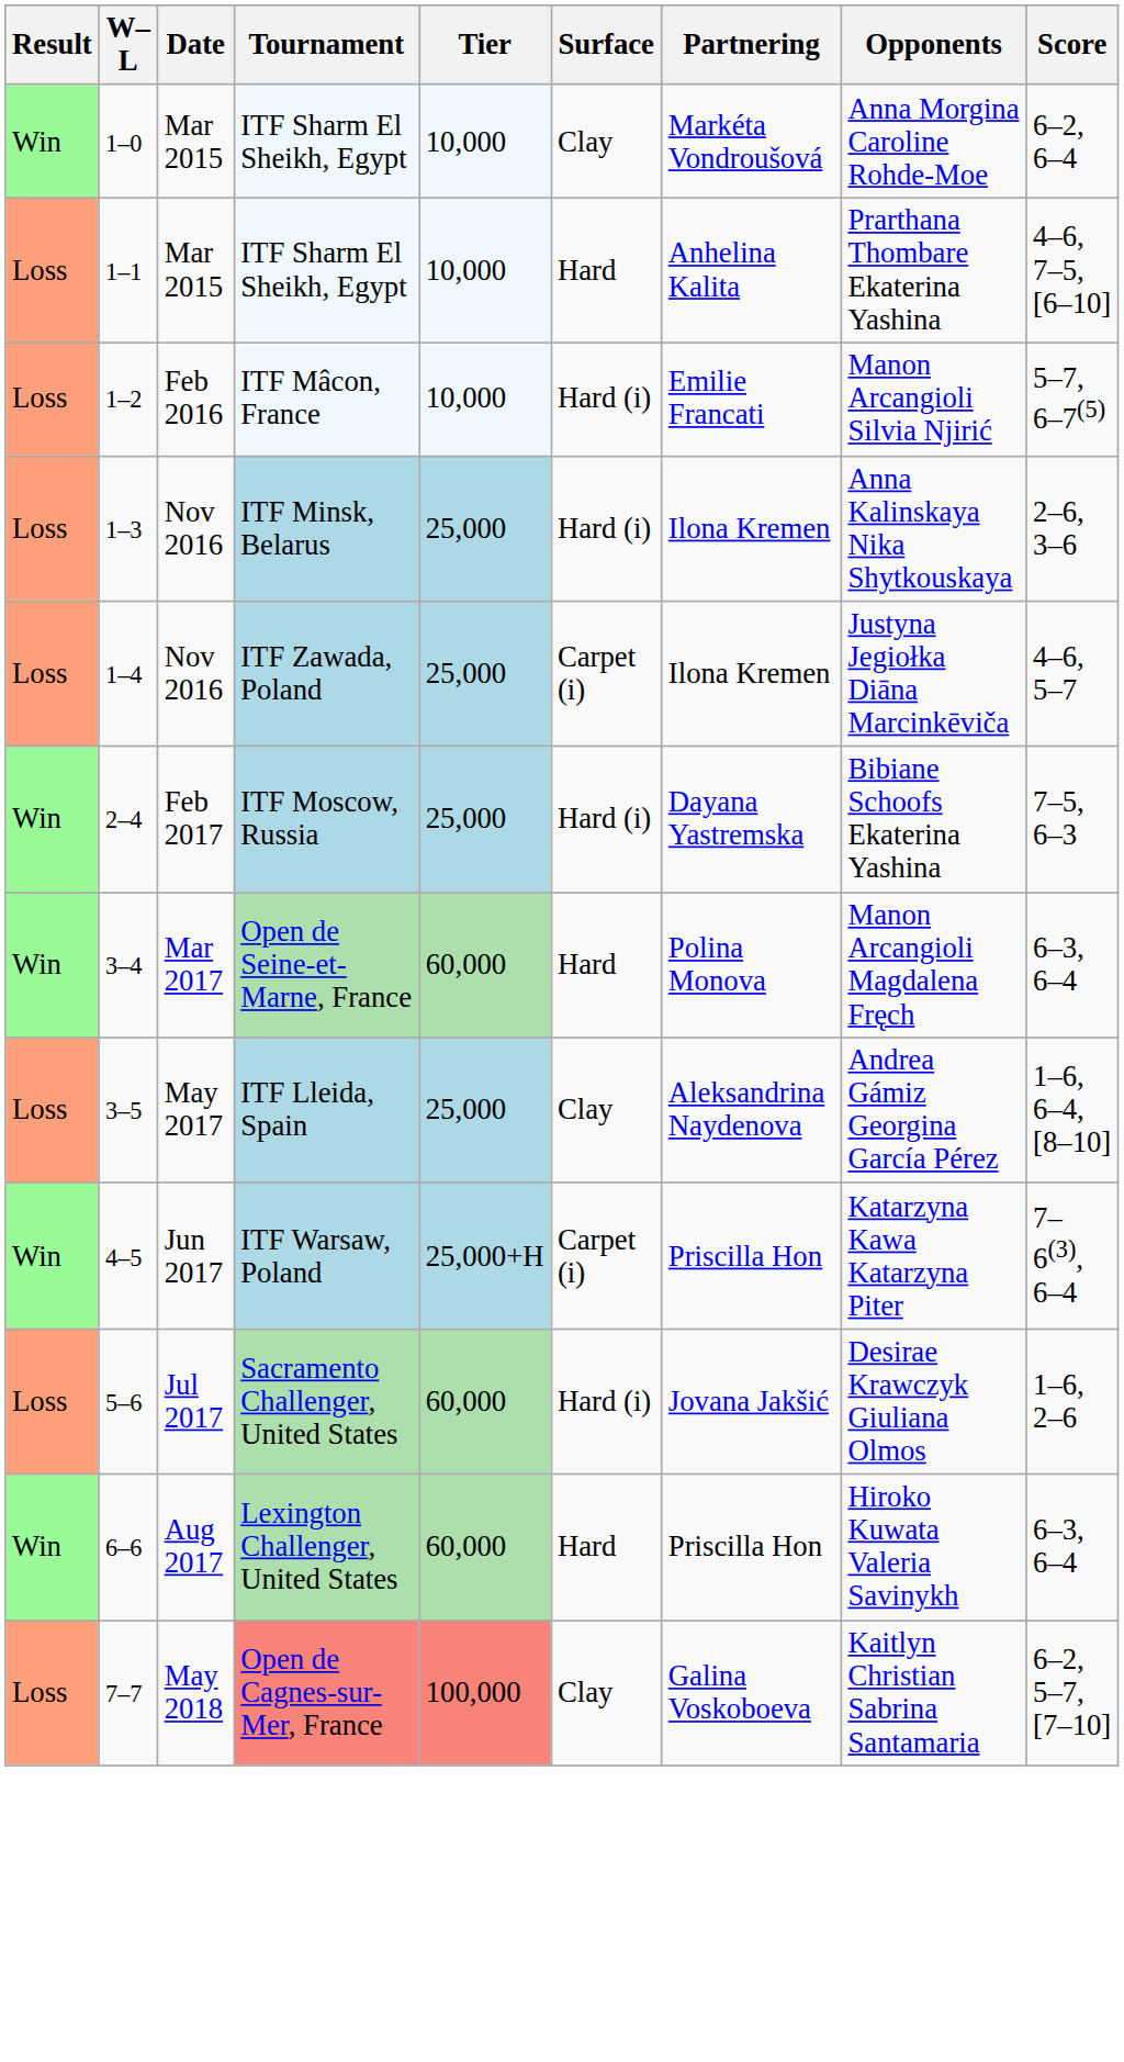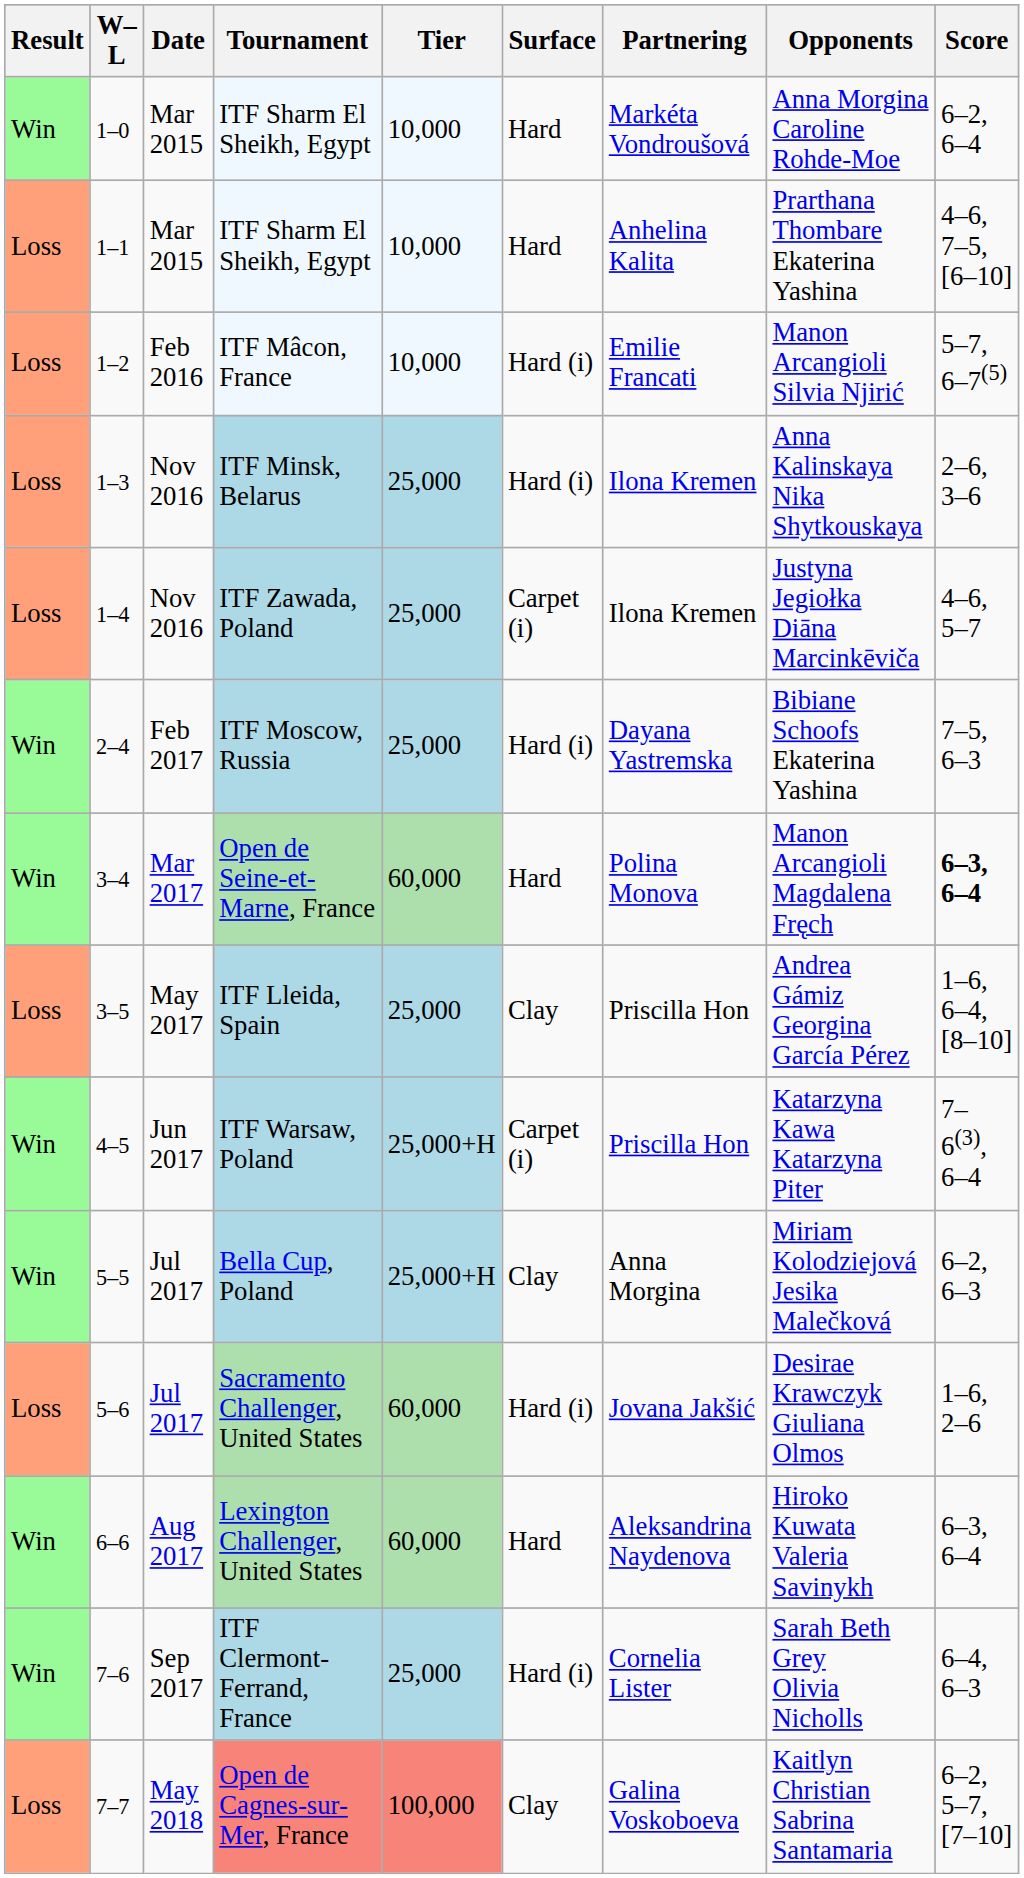 <table class="sortable wikitable">
 <tr>
 <th>Result</th>
 <th class="unsortable">W–L</th>
 <th>Date</th>
 <th>Tournament</th>
 <th>Tier</th>
 <th>Surface</th>
 <th>Partnering</th>
 <th>Opponents</th>
 <th class="unsortable">Score</th>
 </tr>
 <tr>
 <td style="background:#98fb98;">Win</td>
 <td><small>1–0</small></td>
 <td>Mar 2015</td>
 <td style="background:#f0f8ff;">ITF Sharm El Sheikh, Egypt</td>
 <td style="background:#f0f8ff;">10,000</td>
-<td>Clay</td>
+<td>Hard</td>
 <td> <a href='#'>Markéta Vondroušová</a></td>
 <td> <a href='#'>Anna Morgina</a> <br>  <a href='#'>Caroline Rohde-Moe</a></td>
 <td>6–2, 6–4</td>
 </tr>
 <tr>
 <td style="background:#ffa07a;">Loss</td>
 <td><small>1–1</small></td>
 <td>Mar 2015</td>
 <td style="background:#f0f8ff;">ITF Sharm El Sheikh, Egypt</td>
 <td style="background:#f0f8ff;">10,000</td>
 <td>Hard</td>
 <td> <a href='#'>Anhelina Kalita</a></td>
 <td> <a href='#'>Prarthana Thombare</a> <br>  Ekaterina Yashina</td>
 <td>4–6, 7–5, [6–10]</td>
 </tr>
 <tr>
 <td style="background:#ffa07a;">Loss</td>
 <td><small>1–2</small></td>
 <td>Feb 2016</td>
 <td style="background:#f0f8ff;">ITF Mâcon, France</td>
 <td style="background:#f0f8ff;">10,000</td>
 <td>Hard (i)</td>
 <td> <a href='#'>Emilie Francati</a></td>
 <td> <a href='#'>Manon Arcangioli</a> <br>  <a href='#'>Silvia Njirić</a></td>
 <td>5–7, 6–7<sup>(5)</sup></td>
 </tr>
 <tr>
 <td style="background:#ffa07a;">Loss</td>
 <td><small>1–3</small></td>
 <td>Nov 2016</td>
 <td style="background:lightblue;">ITF Minsk, Belarus</td>
 <td style="background:lightblue;">25,000</td>
 <td>Hard (i)</td>
 <td> <a href='#'>Ilona Kremen</a></td>
 <td> <a href='#'>Anna Kalinskaya</a> <br>  <a href='#'>Nika Shytkouskaya</a></td>
 <td>2–6, 3–6</td>
 </tr>
 <tr>
 <td style="background:#ffa07a;">Loss</td>
 <td><small>1–4</small></td>
 <td>Nov 2016</td>
 <td style="background:lightblue;">ITF Zawada, Poland</td>
 <td style="background:lightblue;">25,000</td>
 <td>Carpet (i)</td>
 <td> Ilona Kremen</td>
 <td> <a href='#'>Justyna Jegiołka</a> <br>  <a href='#'>Diāna Marcinkēviča</a></td>
 <td>4–6, 5–7</td>
 </tr>
 <tr>
 <td style="background:#98fb98;">Win</td>
 <td><small>2–4</small></td>
 <td>Feb 2017</td>
 <td style="background:lightblue;">ITF Moscow, Russia</td>
 <td style="background:lightblue;">25,000</td>
 <td>Hard (i)</td>
 <td> <a href='#'>Dayana Yastremska</a></td>
 <td> <a href='#'>Bibiane Schoofs</a> <br>  Ekaterina Yashina</td>
 <td>7–5, 6–3</td>
 </tr>
 <tr>
 <td style="background:#98fb98;">Win</td>
 <td><small>3–4</small></td>
 <td><a href='#'>Mar 2017</a></td>
 <td style="background:#addfad;"><a href='#'>Open de Seine-et-Marne</a>, France</td>
 <td style="background:#addfad;">60,000</td>
 <td>Hard</td>
 <td> <a href='#'>Polina Monova</a></td>
 <td> <a href='#'>Manon Arcangioli</a> <br>  <a href='#'>Magdalena Fręch</a></td>
-<td>6–3, 6–4</td>
+<td><strong>6–3, 6–4</strong></td>
 </tr>
 <tr>
 <td bgcolor="FFA07A">Loss</td>
 <td><small>3–5</small></td>
 <td>May 2017</td>
 <td style="background:lightblue;">ITF Lleida, Spain</td>
 <td style="background:lightblue;">25,000</td>
 <td>Clay</td>
-<td> <a href='#'>Aleksandrina Naydenova</a></td>
+<td> Priscilla Hon</td>
 <td> <a href='#'>Andrea Gámiz</a> <br>  <a href='#'>Georgina García Pérez</a></td>
 <td>1–6, 6–4, [8–10]</td>
 </tr>
 <tr>
 <td bgcolor="98FB98">Win</td>
 <td><small>4–5</small></td>
 <td>Jun 2017</td>
 <td style="background:lightblue;">ITF Warsaw, Poland</td>
 <td style="background:lightblue;">25,000+H</td>
 <td>Carpet (i)</td>
 <td> <a href='#'>Priscilla Hon</a></td>
 <td> <a href='#'>Katarzyna Kawa</a> <br>  <a href='#'>Katarzyna Piter</a></td>
 <td>7–6<sup>(3)</sup>, 6–4</td>
+</tr>
+<tr>
+<td bgcolor="98FB98">Win</td>
+<td><small>5–5</small></td>
+<td>Jul 2017</td>
+<td style="background:lightblue;"><a href='#'>Bella Cup</a>, Poland</td>
+<td style="background:lightblue;">25,000+H</td>
+<td>Clay</td>
+<td> Anna Morgina</td>
+<td> <a href='#'>Miriam Kolodziejová</a> <br>  <a href='#'>Jesika Malečková</a></td>
+<td>6–2, 6–3</td>
 </tr>
 <tr>
 <td style="background:#ffa07a;">Loss</td>
 <td><small>5–6</small></td>
 <td><a href='#'>Jul 2017</a></td>
 <td style="background:#addfad;"><a href='#'>Sacramento Challenger</a>, <br>United States</td>
 <td style="background:#addfad;">60,000</td>
 <td>Hard (i)</td>
 <td> <a href='#'>Jovana Jakšić</a></td>
 <td> <a href='#'>Desirae Krawczyk</a> <br>  <a href='#'>Giuliana Olmos</a></td>
 <td>1–6, 2–6</td>
 </tr>
 <tr>
 <td bgcolor="98FB98">Win</td>
 <td><small>6–6</small></td>
 <td><a href='#'>Aug 2017</a></td>
 <td style="background:#addfad;"><a href='#'>Lexington Challenger</a>, <br>United States</td>
 <td style="background:#addfad;">60,000</td>
 <td>Hard</td>
-<td> Priscilla Hon</td>
+<td> <a href='#'>Aleksandrina Naydenova</a></td>
 <td> <a href='#'>Hiroko Kuwata</a> <br>  <a href='#'>Valeria Savinykh</a></td>
 <td>6–3, 6–4</td>
+</tr>
+<tr>
+<td bgcolor="98FB98">Win</td>
+<td><small>7–6</small></td>
+<td>Sep 2017</td>
+<td style="background:lightblue;">ITF Clermont-Ferrand, France</td>
+<td style="background:lightblue;">25,000</td>
+<td>Hard (i)</td>
+<td> <a href='#'>Cornelia Lister</a></td>
+<td> <a href='#'>Sarah Beth Grey</a> <br>  <a href='#'>Olivia Nicholls</a></td>
+<td>6–4, 6–3</td>
 </tr>
 <tr>
 <td style="background:#ffa07a;">Loss</td>
 <td><small>7–7</small></td>
 <td><a href='#'>May 2018</a></td>
 <td style="background:#f88379;"><a href='#'>Open de Cagnes-sur-Mer</a>, France</td>
 <td style="background:#f88379;">100,000</td>
 <td>Clay</td>
 <td> <a href='#'>Galina Voskoboeva</a></td>
 <td> <a href='#'>Kaitlyn Christian</a> <br>  <a href='#'>Sabrina Santamaria</a></td>
 <td>6–2, 5–7, [7–10]</td>
 </tr>
 </table>
